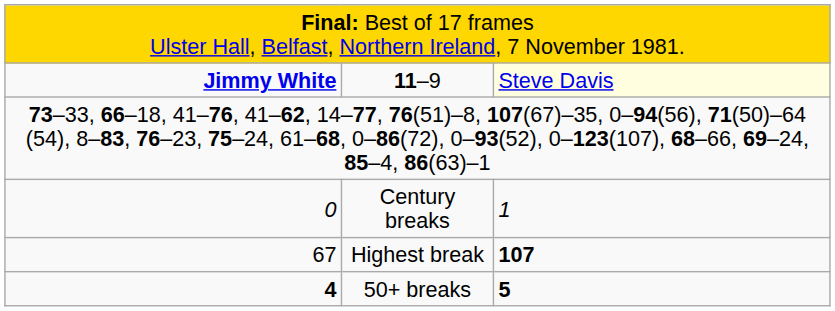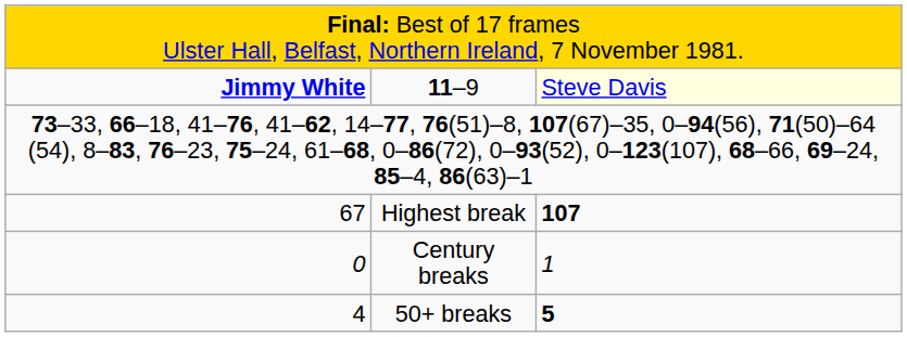 <table class="wikitable" style="font-size: 95%; margin: 1em auto 1em auto;">
 <tr>
 <td colspan="3" align="center" bgcolor="#ffd700"><strong>Final:</strong> Best of 17 frames <br><a href='#'>Ulster Hall</a>, <a href='#'>Belfast</a>, <a href='#'>Northern Ireland</a>, 7 November 1981.</td>
 </tr>
 <tr>
 <td width="230" align="right"><strong><a href='#'>Jimmy White</a></strong> <br></td>
 <td width="100" align="center"><strong>11</strong>–9</td>
 <td width="230" style="background: lightyellow;"><a href='#'>Steve Davis</a> <br></td>
 </tr>
 <tr>
 <td colspan="3" align="center" style="font-size: 100%"><strong>73</strong>–33, <strong>66</strong>–18, 41–<strong>76</strong>, 41–<strong>62</strong>, 14–<strong>77</strong>, <strong>76</strong>(51)–8, <strong>107</strong>(67)–35, 0–<strong>94</strong>(56), <strong>71</strong>(50)–64 (54), 8–<strong>83</strong>, <strong>76</strong>–23, <strong>75</strong>–24, 61–<strong>68</strong>, 0–<strong>86</strong>(72), 0–<strong>93</strong>(52), 0–<strong>123</strong>(107), <strong>68</strong>–66, <strong>69</strong>–24, <strong>85</strong>–4, <strong>86</strong>(63)–1</td>
 </tr>
 <tr>
+<td align="right">67</td>
+<td align="center">Highest break</td>
+<td><strong>107</strong></td>
+</tr>
+<tr>
 <td align="right"><em>0</em></td>
 <td align="center">Century breaks</td>
 <td><em>1</em></td>
 </tr>
 <tr>
-<td align="right">67</td>
-<td align="center">Highest break</td>
-<td><strong>107</strong></td>
-</tr>
-<tr>
-<td align="right"><strong>4</strong></td>
+<td align="right">4</td>
 <td align="center">50+ breaks</td>
 <td><strong>5</strong></td>
 </tr>
 </table>
